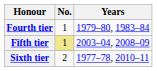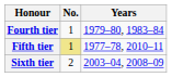 <table class="wikitable plainrowheaders">
 <tr>
 <th scope=col>Honour</th>
 <th scope=col>No.</th>
 <th scope=col>Years</th>
 </tr>
 <tr>
 <th scope=row><a href='#'>Fourth tier</a></th>
 <td align=center>1</td>
 <td><a href='#'>1979–80</a>, <a href='#'>1983–84</a></td>
 </tr>
 <tr>
 <th scope=row><a href='#'>Fifth tier</a></th>
 <td align=center style="background: khaki;">1</td>
-<td><a href='#'>2003–04</a>, <a href='#'>2008–09</a></td>
+<td><a href='#'>1977–78</a>, <a href='#'>2010–11</a></td>
 </tr>
 <tr>
 <th scope=row><a href='#'>Sixth tier</a></th>
 <td align=center>2</td>
-<td><a href='#'>1977–78</a>, <a href='#'>2010–11</a></td>
+<td><a href='#'>2003–04</a>, <a href='#'>2008–09</a></td>
 </tr>
 </table>
